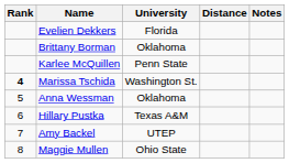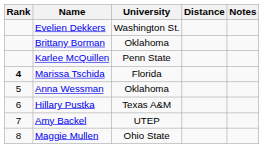 <table class="wikitable sortable" style="text-align:center">
 <tr>
 <th>Rank</th>
 <th>Name</th>
 <th>University</th>
 <th>Distance</th>
 <th>Notes</th>
 </tr>
 <tr>
 <td></td>
 <td align=left><a href='#'>Evelien Dekkers</a> </td>
-<td>Florida</td>
+<td>Washington St.</td>
 <td></td>
 <td></td>
 </tr>
 <tr>
 <td></td>
 <td align=left><a href='#'>Brittany Borman</a></td>
 <td>Oklahoma</td>
 <td></td>
 <td></td>
 </tr>
 <tr>
 <td></td>
 <td align=left><a href='#'>Karlee McQuillen</a></td>
 <td>Penn State</td>
 <td></td>
 <td></td>
 </tr>
 <tr>
 <td><strong>4</strong></td>
 <td align=left><a href='#'>Marissa Tschida</a></td>
-<td>Washington St.</td>
+<td>Florida</td>
 <td></td>
 <td></td>
 </tr>
 <tr>
 <td>5</td>
 <td align=left><a href='#'>Anna Wessman</a></td>
 <td>Oklahoma</td>
 <td></td>
 <td></td>
 </tr>
 <tr>
 <td>6</td>
 <td align=left><a href='#'>Hillary Pustka</a></td>
 <td>Texas A&M</td>
 <td></td>
 <td></td>
 </tr>
 <tr>
 <td>7</td>
 <td align=left><a href='#'>Amy Backel</a></td>
 <td>UTEP</td>
 <td></td>
 <td></td>
 </tr>
 <tr>
 <td>8</td>
 <td align=left><a href='#'>Maggie Mullen</a></td>
 <td>Ohio State</td>
 <td></td>
 <td></td>
 </tr>
 </table>
